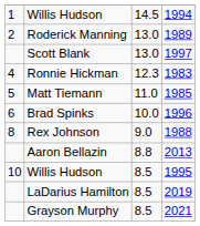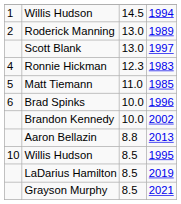 <table class="wikitable">
 <tr>
 </tr>
 <tr>
 <td>1</td>
 <td>Willis Hudson</td>
 <td>14.5</td>
 <td><a href='#'>1994</a></td>
 </tr>
 <tr>
 <td>2</td>
 <td>Roderick Manning</td>
 <td>13.0</td>
 <td><a href='#'>1989</a></td>
 </tr>
 <tr>
 <td></td>
 <td>Scott Blank</td>
 <td>13.0</td>
 <td><a href='#'>1997</a></td>
 </tr>
 <tr>
 <td>4</td>
 <td>Ronnie Hickman</td>
 <td>12.3</td>
 <td><a href='#'>1983</a></td>
 </tr>
 <tr>
 <td>5</td>
 <td>Matt Tiemann</td>
 <td>11.0</td>
 <td><a href='#'>1985</a></td>
 </tr>
 <tr>
 <td>6</td>
 <td>Brad Spinks</td>
 <td>10.0</td>
 <td><a href='#'>1996</a></td>
 </tr>
 <tr>
-<td>8</td>
-<td>Rex Johnson</td>
-<td>9.0</td>
-<td><a href='#'>1988</a></td>
+<td></td>
+<td>Brandon Kennedy</td>
+<td>10.0</td>
+<td><a href='#'>2002</a></td>
 </tr>
 <tr>
 <td></td>
 <td>Aaron Bellazin</td>
 <td>8.8</td>
 <td><a href='#'>2013</a></td>
 </tr>
 <tr>
 <td>10</td>
 <td>Willis Hudson</td>
 <td>8.5</td>
 <td><a href='#'>1995</a></td>
 </tr>
 <tr>
 <td></td>
 <td>LaDarius Hamilton</td>
 <td>8.5</td>
 <td><a href='#'>2019</a></td>
 </tr>
 <tr>
 <td></td>
 <td>Grayson Murphy</td>
 <td>8.5</td>
 <td><a href='#'>2021</a></td>
 </tr>
 </table>
